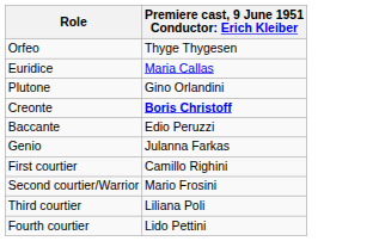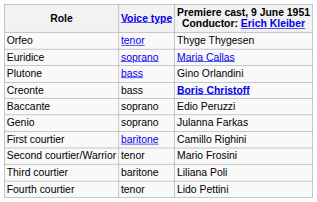 <table class="wikitable">
 <tr>
 <th>Role</th>
+<th><a href='#'>Voice type</a></th>
 <th>Premiere cast, 9 June 1951<br>Conductor: <a href='#'>Erich Kleiber</a></th>
 </tr>
 <tr>
 <td>Orfeo</td>
+<td><a href='#'>tenor</a></td>
 <td>Thyge Thygesen</td>
 </tr>
 <tr>
 <td>Euridice</td>
+<td><a href='#'>soprano</a></td>
 <td><a href='#'>Maria Callas</a></td>
 </tr>
 <tr>
 <td>Plutone</td>
+<td><a href='#'>bass</a></td>
 <td>Gino Orlandini</td>
 </tr>
 <tr>
 <td>Creonte</td>
+<td>bass</td>
 <td><strong><a href='#'>Boris Christoff</a></strong></td>
 </tr>
 <tr>
 <td>Baccante</td>
+<td>soprano</td>
 <td>Edio Peruzzi</td>
 </tr>
 <tr>
 <td>Genio</td>
+<td>soprano</td>
 <td>Julanna Farkas</td>
 </tr>
 <tr>
 <td>First courtier</td>
+<td><a href='#'>baritone</a></td>
 <td>Camillo Righini</td>
 </tr>
 <tr>
 <td>Second courtier/Warrior</td>
+<td>tenor</td>
 <td>Mario Frosini</td>
 </tr>
 <tr>
 <td>Third courtier</td>
+<td>baritone</td>
 <td>Liliana Poli</td>
 </tr>
 <tr>
 <td>Fourth courtier</td>
+<td>tenor</td>
 <td>Lido Pettini</td>
 </tr>
 </table>
